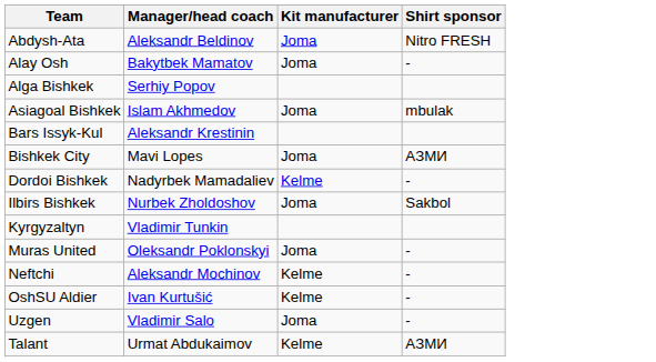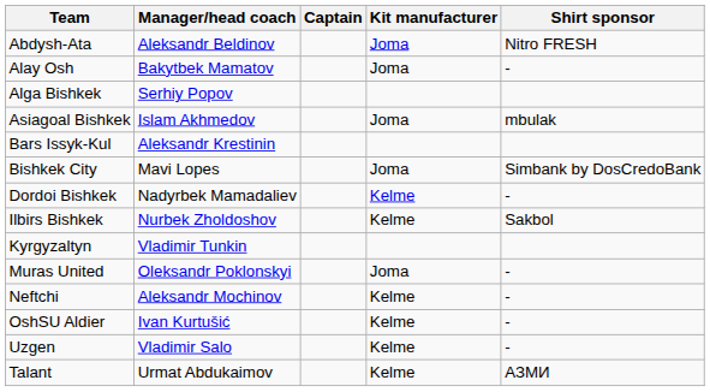 <table class="wikitable sortable" style="text-align: left;">
 <tr>
 <th>Team</th>
 <th>Manager/head coach</th>
+<th>Captain</th>
 <th>Kit manufacturer</th>
 <th>Shirt sponsor</th>
 </tr>
 <tr>
 <td>Abdysh-Ata</td>
 <td> <a href='#'>Aleksandr Beldinov</a></td>
+<td></td>
 <td><a href='#'>Joma</a></td>
 <td>Nitro FRESH</td>
 </tr>
 <tr>
 <td>Alay Osh</td>
 <td> <a href='#'>Bakytbek Mamatov</a></td>
+<td></td>
 <td>Joma</td>
 <td>-</td>
 </tr>
 <tr>
 <td>Alga Bishkek</td>
 <td> <a href='#'>Serhiy Popov</a></td>
 <td></td>
 <td></td>
+<td></td>
 </tr>
 <tr>
 <td>Asiagoal Bishkek</td>
 <td> <a href='#'>Islam Akhmedov</a></td>
+<td></td>
 <td>Joma</td>
 <td>mbulak</td>
 </tr>
 <tr>
 <td>Bars Issyk-Kul</td>
 <td> <a href='#'>Aleksandr Krestinin</a></td>
 <td></td>
 <td></td>
+<td></td>
 </tr>
 <tr>
 <td>Bishkek City</td>
 <td> Mavi Lopes</td>
+<td></td>
 <td>Joma</td>
-<td>AЗMИ</td>
+<td>Simbank by DosCredoBank</td>
 </tr>
 <tr>
 <td>Dordoi Bishkek</td>
 <td> Nadyrbek Mamadaliev</td>
+<td></td>
 <td><a href='#'>Kelme</a></td>
 <td>-</td>
 </tr>
 <tr>
 <td>Ilbirs Bishkek</td>
 <td> <a href='#'>Nurbek Zholdoshov</a></td>
-<td>Joma</td>
+<td></td>
+<td>Kelme</td>
 <td>Sakbol</td>
 </tr>
 <tr>
 <td>Kyrgyzaltyn</td>
 <td> <a href='#'>Vladimir Tunkin</a></td>
 <td></td>
 <td></td>
+<td></td>
 </tr>
 <tr>
 <td>Muras United</td>
 <td> <a href='#'>Oleksandr Poklonskyi</a></td>
+<td></td>
 <td>Joma</td>
 <td>-</td>
 </tr>
 <tr>
 <td>Neftchi</td>
 <td> <a href='#'>Aleksandr Mochinov</a></td>
+<td></td>
 <td>Kelme</td>
 <td>-</td>
 </tr>
 <tr>
 <td>OshSU Aldier</td>
 <td> <a href='#'>Ivan Kurtušić</a></td>
+<td></td>
 <td>Kelme</td>
 <td>-</td>
 </tr>
 <tr>
 <td>Uzgen</td>
 <td> <a href='#'>Vladimir Salo</a></td>
-<td>Joma</td>
+<td></td>
+<td>Kelme</td>
 <td>-</td>
 </tr>
 <tr>
 <td>Talant</td>
 <td> Urmat Abdukaimov</td>
+<td></td>
 <td>Kelme</td>
 <td>AЗMИ</td>
 </tr>
 </table>
